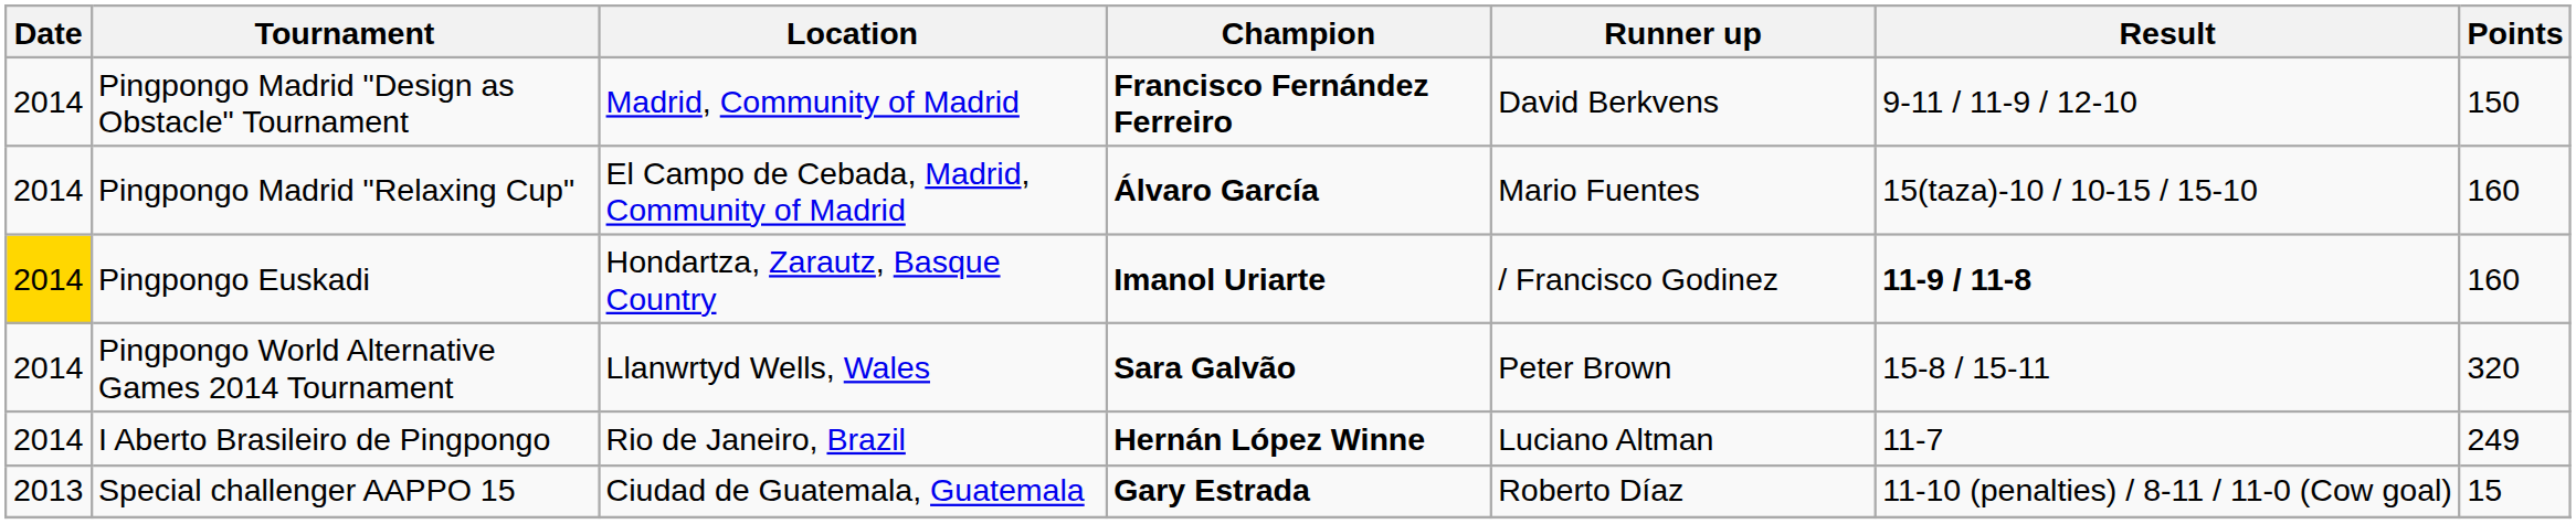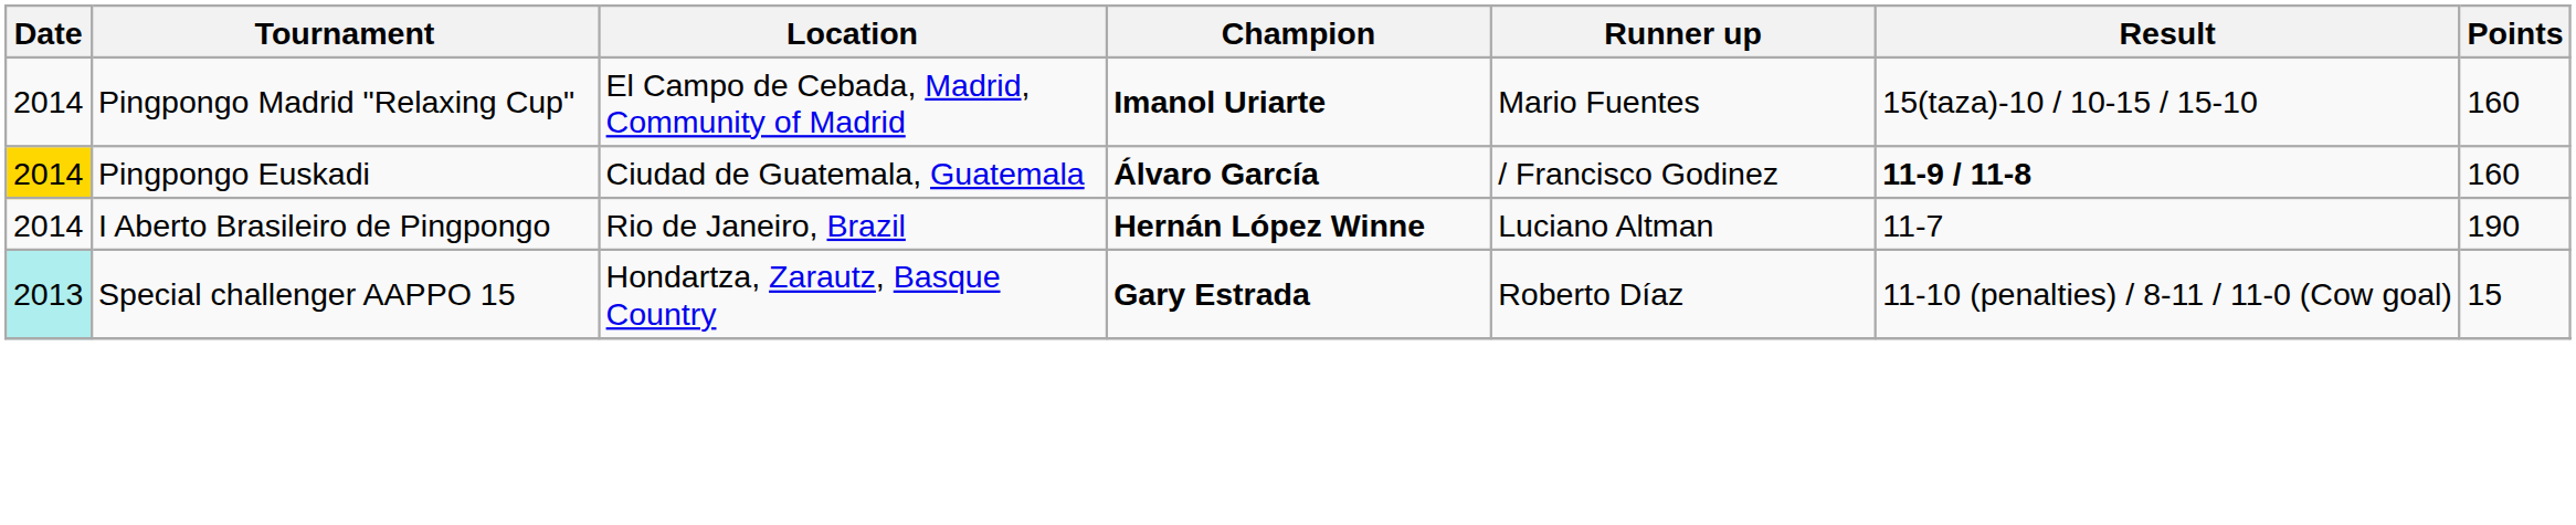 <table class="wikitable" style="font-size:80%">
 <tr>
 <th>Date</th>
 <th width="200">Tournament</th>
 <th width="200">Location</th>
 <th width="150">Champion</th>
 <th width="150">Runner up</th>
 <th>Result</th>
 <th>Points</th>
 </tr>
 <tr>
 <td>2014</td>
-<td>Pingpongo Madrid "Design as Obstacle" Tournament</td>
-<td> <a href='#'>Madrid</a>, <a href='#'>Community of Madrid</a></td>
-<td> <strong>Francisco Fernández Ferreiro</strong></td>
-<td> David Berkvens</td>
-<td>9-11 / 11-9 / 12-10</td>
-<td>150</td>
-</tr>
-<tr>
-<td>2014</td>
 <td>Pingpongo Madrid "Relaxing Cup"</td>
 <td> El Campo de Cebada, <a href='#'>Madrid</a>, <a href='#'>Community of Madrid</a></td>
-<td> <strong>Álvaro García</strong></td>
+<td> <strong>Imanol Uriarte</strong></td>
 <td> Mario Fuentes</td>
 <td>15(taza)-10 / 10-15 / 15-10</td>
 <td>160</td>
 </tr>
 <tr>
 <td style="background: gold;">2014</td>
 <td>Pingpongo Euskadi </td>
-<td> Hondartza, <a href='#'>Zarautz</a>, <a href='#'>Basque Country</a></td>
-<td> <strong>Imanol Uriarte</strong></td>
+<td> Ciudad de Guatemala, <a href='#'>Guatemala</a></td>
+<td> <strong>Álvaro García</strong></td>
 <td>/ Francisco Godinez</td>
 <td><strong>11-9 / 11-8</strong></td>
 <td>160</td>
-</tr>
-<tr>
-<td>2014</td>
-<td>Pingpongo World Alternative Games 2014 Tournament</td>
-<td> Llanwrtyd Wells, <a href='#'>Wales</a></td>
-<td> <strong>Sara Galvão</strong></td>
-<td> Peter Brown</td>
-<td>15-8 / 15-11</td>
-<td>320</td>
 </tr>
 <tr>
 <td>2014</td>
 <td>I Aberto Brasileiro de Pingpongo</td>
 <td> Rio de Janeiro, <a href='#'>Brazil</a></td>
 <td> <strong>Hernán López Winne</strong></td>
 <td> Luciano Altman</td>
 <td>11-7</td>
-<td>249</td>
+<td>190</td>
 </tr>
 <tr>
-<td>2013</td>
+<td style="background: paleturquoise;">2013</td>
 <td>Special challenger AAPPO 15 </td>
-<td> Ciudad de Guatemala, <a href='#'>Guatemala</a></td>
+<td> Hondartza, <a href='#'>Zarautz</a>, <a href='#'>Basque Country</a></td>
 <td> <strong>Gary Estrada</strong></td>
 <td> Roberto Díaz</td>
 <td>11-10 (penalties) / 8-11 / 11-0 (Cow goal)</td>
 <td>15</td>
 </tr>
 <tr>
 </tr>
 </table>
